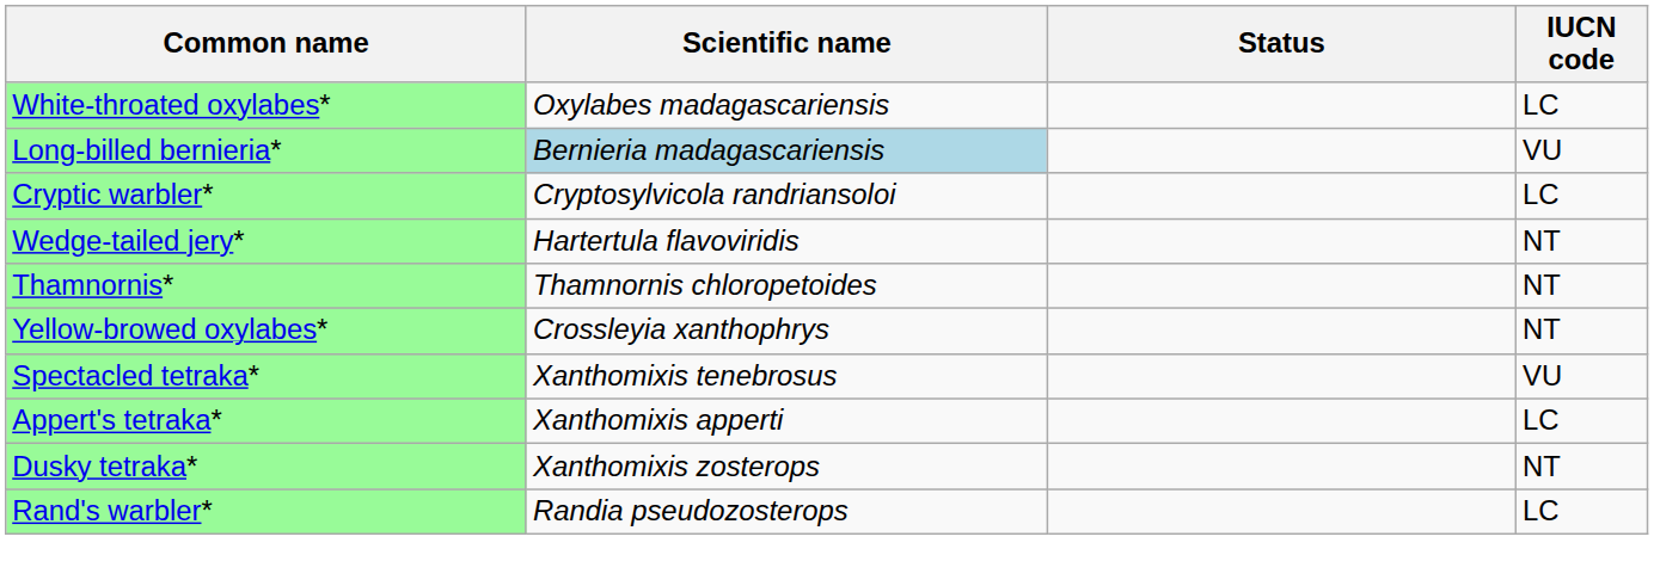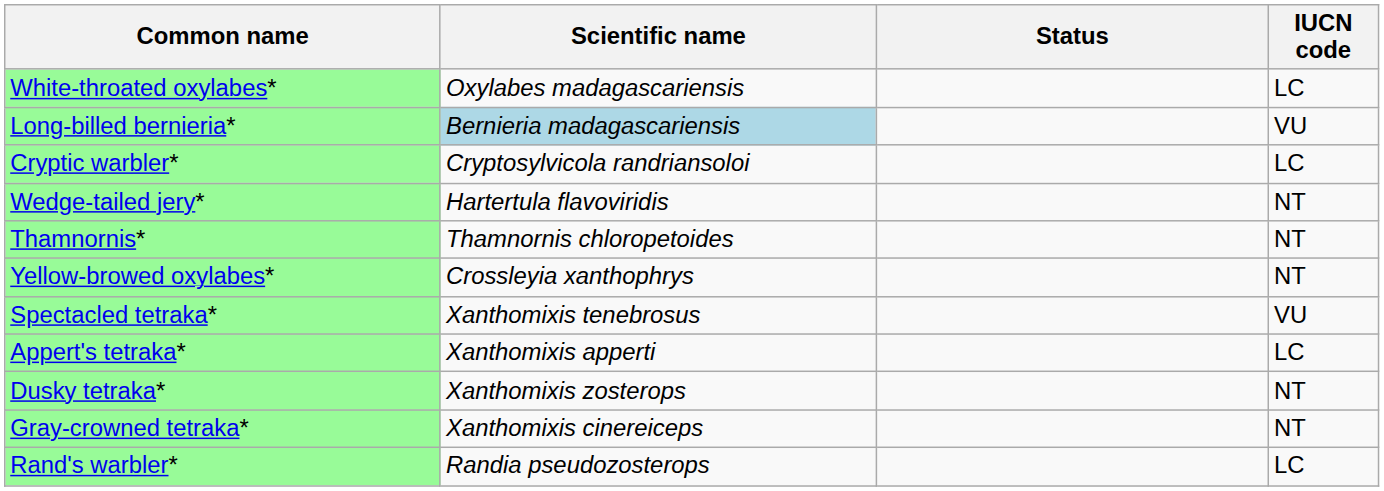 <table width=73% class="wikitable sortable">
 <tr>
 <th width=20%>Common name</th>
 <th width=20%>Scientific name</th>
 <th width=18%>Status</th>
 <th width=5%>IUCN code</th>
 </tr>
 <tr>
 <td style="background:palegreen; color:black"><a href='#'>White-throated oxylabes</a>*</td>
 <td><em>Oxylabes madagascariensis</em></td>
 <td></td>
 <td>LC</td>
 </tr>
 <tr>
 <td style="background:palegreen; color:black"><a href='#'>Long-billed bernieria</a>*</td>
 <td style="background: lightblue;"><em>Bernieria madagascariensis</em></td>
 <td></td>
 <td>VU</td>
 </tr>
 <tr>
 <td style="background:palegreen; color:black"><a href='#'>Cryptic warbler</a>*</td>
 <td><em>Cryptosylvicola randriansoloi</em></td>
 <td></td>
 <td>LC</td>
 </tr>
 <tr>
 <td style="background:palegreen; color:black"><a href='#'>Wedge-tailed jery</a>*</td>
 <td><em>Hartertula flavoviridis</em></td>
 <td></td>
 <td>NT</td>
 </tr>
 <tr>
 <td style="background:palegreen; color:black"><a href='#'>Thamnornis</a>*</td>
 <td><em>Thamnornis chloropetoides</em></td>
 <td></td>
 <td>NT</td>
 </tr>
 <tr>
 <td style="background:palegreen; color:black"><a href='#'>Yellow-browed oxylabes</a>*</td>
 <td><em>Crossleyia xanthophrys</em></td>
 <td></td>
 <td>NT</td>
 </tr>
 <tr>
 <td style="background:palegreen; color:black"><a href='#'>Spectacled tetraka</a>*</td>
 <td><em>Xanthomixis tenebrosus</em></td>
 <td></td>
 <td>VU</td>
 </tr>
 <tr>
 <td style="background:palegreen; color:black"><a href='#'>Appert's tetraka</a>*</td>
 <td><em>Xanthomixis apperti</em></td>
 <td></td>
 <td>LC</td>
 </tr>
 <tr>
 <td style="background:palegreen; color:black"><a href='#'>Dusky tetraka</a>*</td>
 <td><em>Xanthomixis zosterops</em></td>
 <td></td>
 <td>NT</td>
 </tr>
 <tr>
+<td style="background:palegreen; color:black"><a href='#'>Gray-crowned tetraka</a>*</td>
+<td><em>Xanthomixis cinereiceps</em></td>
+<td></td>
+<td>NT</td>
+</tr>
+<tr>
 <td style="background:palegreen; color:black"><a href='#'>Rand's warbler</a>*</td>
 <td><em>Randia pseudozosterops</em></td>
 <td></td>
 <td>LC</td>
 </tr>
 </table>
